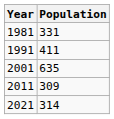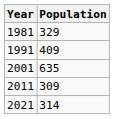 <table class="wikitable">
 <tr>
 <th>Year</th>
 <th>Population</th>
 </tr>
 <tr>
 <td>1981</td>
-<td>331</td>
+<td>329</td>
 </tr>
 <tr>
 <td>1991</td>
-<td>411</td>
+<td>409</td>
 </tr>
 <tr>
 <td>2001</td>
 <td>635</td>
 </tr>
 <tr>
 <td>2011</td>
 <td>309</td>
 </tr>
 <tr>
 <td>2021</td>
 <td>314</td>
 </tr>
 </table>
